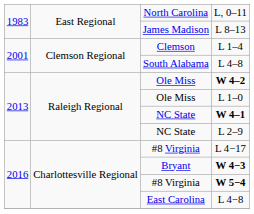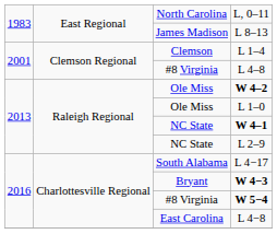 <table class="wikitable">
 <tr align="center">
 <td rowspan=2><a href='#'>1983</a></td>
 <td rowspan=2>East Regional</td>
 <td><a href='#'>North Carolina</a></td>
 <td>L, 0–11</td>
 </tr>
 <tr align="center">
 <td><a href='#'>James Madison</a></td>
 <td>L 8–13</td>
 </tr>
 <tr align="center">
 <td rowspan=2><a href='#'>2001</a></td>
 <td rowspan=2>Clemson Regional</td>
 <td><a href='#'>Clemson</a></td>
 <td>L 1–4</td>
 </tr>
 <tr align="center">
-<td><a href='#'>South Alabama</a></td>
+<td>#8 <a href='#'>Virginia</a></td>
 <td>L 4–8</td>
 </tr>
 <tr align="center">
 <td rowspan=4><a href='#'>2013</a></td>
 <td rowspan=4>Raleigh Regional</td>
 <td><a href='#'>Ole Miss</a></td>
 <td><strong>W 4–2</strong></td>
 </tr>
 <tr align="center">
 <td>Ole Miss</td>
 <td>L 1–0</td>
 </tr>
 <tr align="center">
 <td><a href='#'>NC State</a></td>
 <td><strong>W 4–1</strong></td>
 </tr>
 <tr align="center">
 <td>NC State</td>
 <td>L 2–9</td>
 </tr>
 <tr align="center">
 <td rowspan=4><a href='#'>2016</a></td>
 <td rowspan=4>Charlottesville Regional</td>
-<td>#8 <a href='#'>Virginia</a></td>
+<td><a href='#'>South Alabama</a></td>
 <td>L 4−17</td>
 </tr>
 <tr align="center">
 <td><a href='#'>Bryant</a></td>
 <td><strong>W 4−3</strong></td>
 </tr>
 <tr align="center">
 <td>#8 Virginia</td>
 <td><strong>W 5−4</strong></td>
 </tr>
 <tr align="center">
 <td><a href='#'>East Carolina</a></td>
 <td>L 4−8</td>
 </tr>
 <tr>
 </tr>
 </table>
